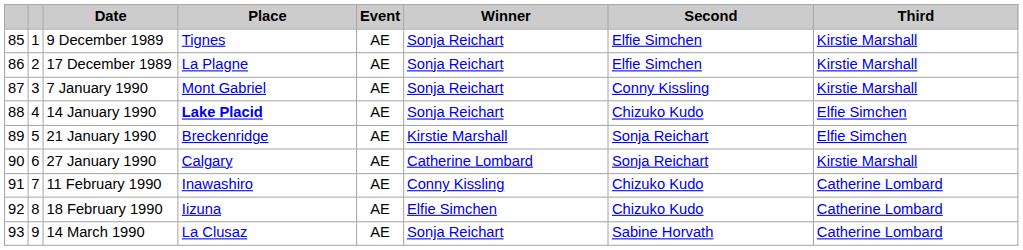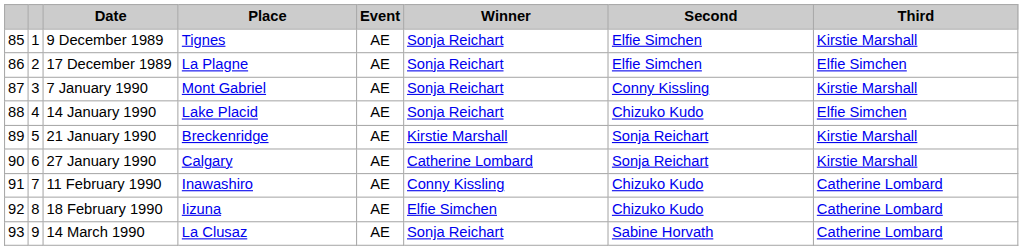 <table class="wikitable plainrowheaders" style="background:#fff; font-size:86%; line-height:16px; border:grey solid 1px; border-collapse:collapse;">
 <tr style="background:#ccc; text-align:center;">
 <th scope="col" style="background:#ccc; width=20 px;"></th>
 <th scope="col" style="background:#ccc; width=30 px;"></th>
 <th scope="col" style="background:#ccc; width:120px;">Date</th>
 <th scope="col" style="background:#ccc; width:160px;">Place</th>
 <th scope="col" style="background:#ccc; width:15px;">Event</th>
 <th scope="col" style="background:#ccc; width:185px;">Winner</th>
 <th scope="col" style="background:#ccc; width:185px;">Second</th>
 <th scope="col" style="background:#ccc; width:185px;">Third</th>
 </tr>
 <tr>
 <td align=center>85</td>
 <td align=center>1</td>
 <td>9 December 1989</td>
 <td> <a href='#'>Tignes</a></td>
 <td align=center>AE</td>
 <td> <a href='#'>Sonja Reichart</a></td>
 <td> <a href='#'>Elfie Simchen</a></td>
 <td> <a href='#'>Kirstie Marshall</a></td>
 </tr>
 <tr>
 <td align=center>86</td>
 <td align=center>2</td>
 <td>17 December 1989</td>
 <td> <a href='#'>La Plagne</a></td>
 <td align=center>AE</td>
 <td> <a href='#'>Sonja Reichart</a></td>
 <td> <a href='#'>Elfie Simchen</a></td>
-<td> <a href='#'>Kirstie Marshall</a></td>
+<td> <a href='#'>Elfie Simchen</a></td>
 </tr>
 <tr>
 <td align=center>87</td>
 <td align=center>3</td>
 <td>7 January 1990</td>
 <td> <a href='#'>Mont Gabriel</a></td>
 <td align=center>AE</td>
 <td> <a href='#'>Sonja Reichart</a></td>
 <td> <a href='#'>Conny Kissling</a></td>
 <td> <a href='#'>Kirstie Marshall</a></td>
 </tr>
 <tr>
 <td align=center>88</td>
 <td align=center>4</td>
 <td>14 January 1990</td>
-<td><strong> <a href='#'>Lake Placid</a></strong></td>
+<td> <a href='#'>Lake Placid</a></td>
 <td align=center>AE</td>
 <td> <a href='#'>Sonja Reichart</a></td>
 <td> <a href='#'>Chizuko Kudo</a></td>
 <td> <a href='#'>Elfie Simchen</a></td>
 </tr>
 <tr>
 <td align=center>89</td>
 <td align=center>5</td>
 <td>21 January 1990</td>
 <td> <a href='#'>Breckenridge</a></td>
 <td align=center>AE</td>
 <td> <a href='#'>Kirstie Marshall</a></td>
 <td> <a href='#'>Sonja Reichart</a></td>
-<td> <a href='#'>Elfie Simchen</a></td>
+<td> <a href='#'>Kirstie Marshall</a></td>
 </tr>
 <tr>
 <td align=center>90</td>
 <td align=center>6</td>
 <td>27 January 1990</td>
 <td> <a href='#'>Calgary</a></td>
 <td align=center>AE</td>
 <td> <a href='#'>Catherine Lombard</a></td>
 <td> <a href='#'>Sonja Reichart</a></td>
 <td> <a href='#'>Kirstie Marshall</a></td>
 </tr>
 <tr>
 <td align=center>91</td>
 <td align=center>7</td>
 <td>11 February 1990</td>
 <td> <a href='#'>Inawashiro</a></td>
 <td align=center>AE</td>
 <td> <a href='#'>Conny Kissling</a></td>
 <td> <a href='#'>Chizuko Kudo</a></td>
 <td> <a href='#'>Catherine Lombard</a></td>
 </tr>
 <tr>
 <td align=center>92</td>
 <td align=center>8</td>
 <td>18 February 1990</td>
 <td> <a href='#'>Iizuna</a></td>
 <td align=center>AE</td>
 <td> <a href='#'>Elfie Simchen</a></td>
 <td> <a href='#'>Chizuko Kudo</a></td>
 <td> <a href='#'>Catherine Lombard</a></td>
 </tr>
 <tr>
 <td align=center>93</td>
 <td align=center>9</td>
 <td>14 March 1990</td>
 <td> <a href='#'>La Clusaz</a></td>
 <td align=center>AE</td>
 <td> <a href='#'>Sonja Reichart</a></td>
 <td> <a href='#'>Sabine Horvath</a></td>
 <td> <a href='#'>Catherine Lombard</a></td>
 </tr>
 </table>
